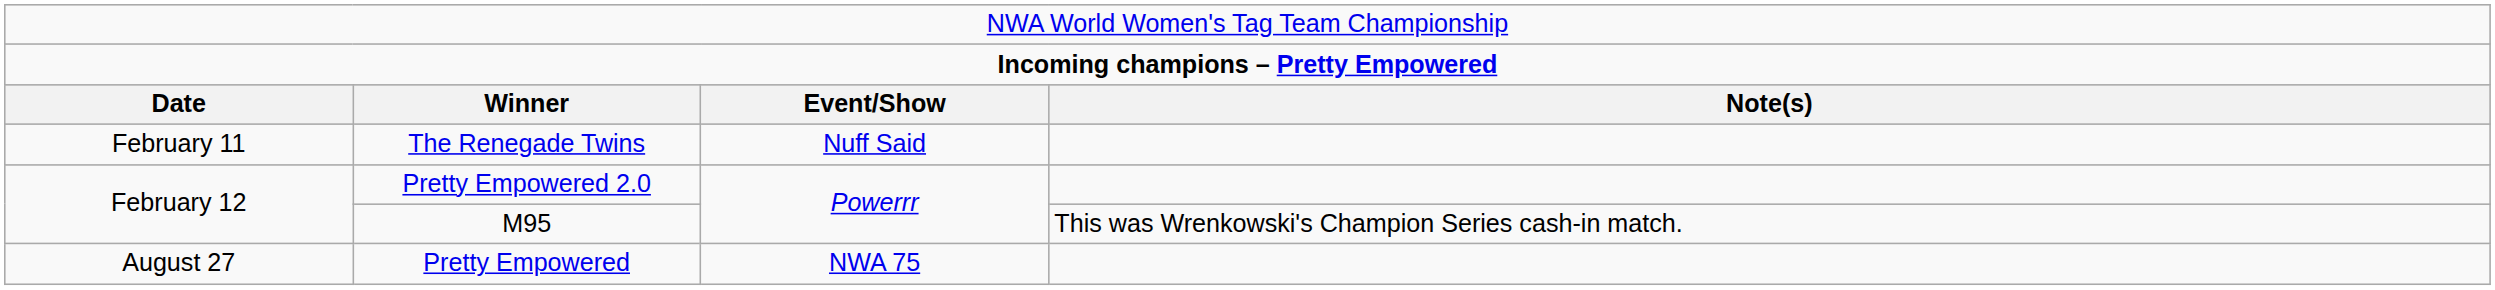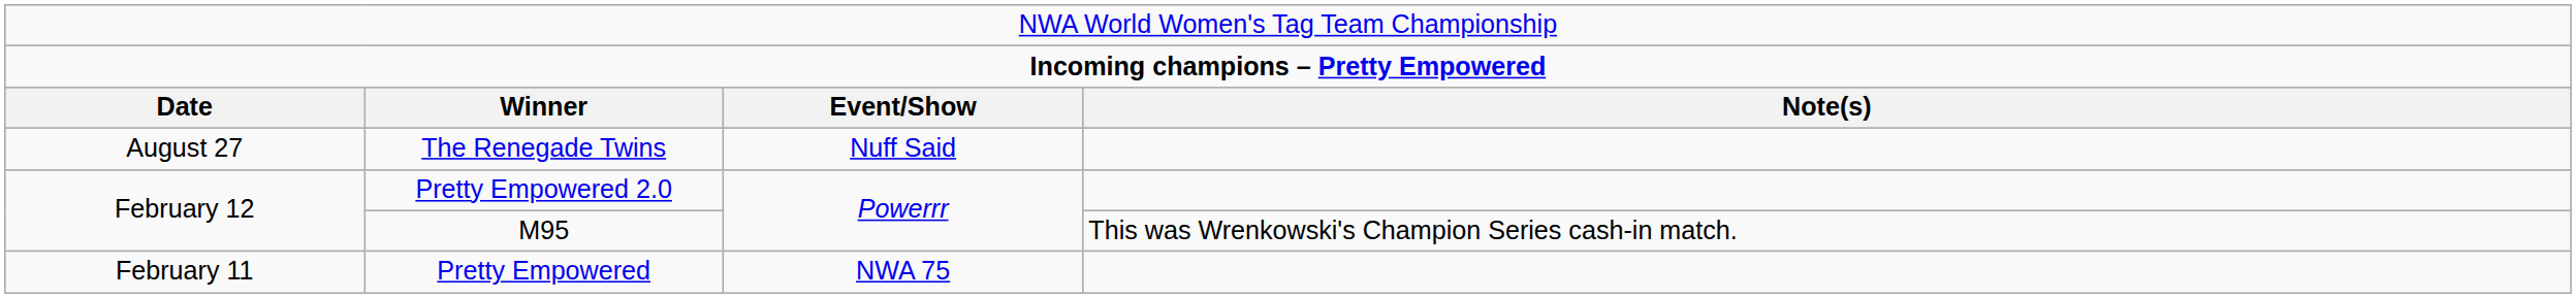 <table class="wikitable" style="text-align:center; width:100%;">
 <tr>
 <td colspan="5" style="text-align: center;"><a href='#'>NWA World Women's Tag Team Championship</a></td>
 </tr>
 <tr>
 <td colspan="5" style="text-align: center;"><strong>Incoming champions – <a href='#'>Pretty Empowered</a> </strong></td>
 </tr>
 <tr>
 <th width=14%>Date</th>
 <th width=14%>Winner</th>
 <th width=14%>Event/Show</th>
 <th width=58%>Note(s)</th>
 </tr>
 <tr>
-<td>February 11</td>
+<td>August 27</td>
 <td><a href='#'>The Renegade Twins</a><br></td>
 <td><a href='#'>Nuff Said</a></td>
 <td></td>
 </tr>
 <tr>
 <td rowspan=2>February 12<br></td>
 <td><a href='#'>Pretty Empowered 2.0</a><br></td>
 <td rowspan=2><em><a href='#'>Powerrr</a></em></td>
 <td></td>
 </tr>
 <tr>
 <td>M95<br></td>
 <td align=left>This was Wrenkowski's Champion Series cash-in match.</td>
 </tr>
 <tr>
-<td>August 27</td>
+<td>February 11</td>
 <td><a href='#'>Pretty Empowered</a><br></td>
 <td><a href='#'>NWA 75</a><br></td>
 <td></td>
 </tr>
 </table>
